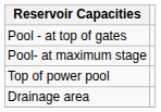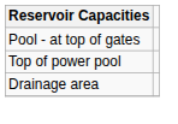 <table class="wikitable">
 <tr>
 <th>Reservoir Capacities</th>
 </tr>
 <tr>
 <td>Pool - at top of gates</td>
-<td></td>
-</tr>
-<tr>
-<td>Pool- at maximum stage</td>
 <td></td>
 </tr>
 <tr>
 <td>Top of power pool</td>
 <td></td>
 </tr>
 <tr>
 <td>Drainage area</td>
 <td></td>
 </tr>
 <tr>
 </tr>
 </table>
